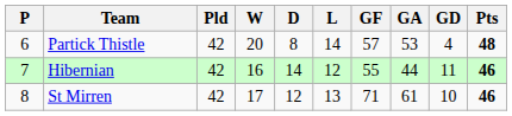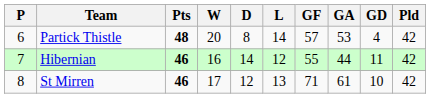 <table class="wikitable" style="text-align: center;">
 <tr>
 <th width=30>P</th>
 <th width=140>Team</th>
-<th width=30>Pld</th>
+<th width=30>Pts</th>
 <th width=30>W</th>
 <th width=30>D</th>
 <th width=30>L</th>
 <th width=30>GF</th>
 <th width=30>GA</th>
 <th width=30>GD</th>
-<th width=30>Pts</th>
+<th width=30>Pld</th>
 </tr>
 <tr>
 <td>6</td>
 <td align=left><a href='#'>Partick Thistle</a></td>
-<td>42</td>
+<td><strong>48</strong></td>
 <td>20</td>
 <td>8</td>
 <td>14</td>
 <td>57</td>
 <td>53</td>
 <td>4</td>
-<td><strong>48</strong></td>
+<td>42</td>
 </tr>
 <tr style="background:#ccffcc;">
 <td>7</td>
 <td align=left><a href='#'>Hibernian</a></td>
-<td>42</td>
+<td><strong>46</strong></td>
 <td>16</td>
 <td>14</td>
 <td>12</td>
 <td>55</td>
 <td>44</td>
 <td>11</td>
-<td><strong>46</strong></td>
+<td>42</td>
 </tr>
 <tr>
 <td>8</td>
 <td align=left><a href='#'>St Mirren</a></td>
-<td>42</td>
+<td><strong>46</strong></td>
 <td>17</td>
 <td>12</td>
 <td>13</td>
 <td>71</td>
 <td>61</td>
 <td>10</td>
-<td><strong>46</strong></td>
+<td>42</td>
 </tr>
 </table>
